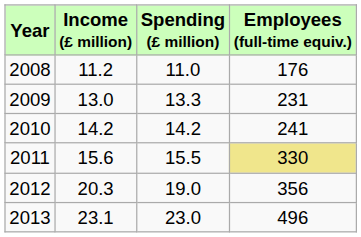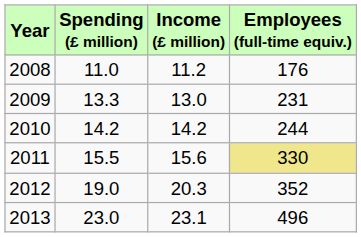 <table class="wikitable" style="font-size:95%; text-align:center; margin-left:10px; float:right;">
 <tr>
 <th style="background:#cfb;">Year</th>
+<th style="background:#cfb;">Spending<br><small>(£ million)</small></th>
 <th style="background:#cfb;">Income<br><small>(£ million)</small></th>
-<th style="background:#cfb;">Spending<br><small>(£ million)</small></th>
 <th style="background:#cfb;">Employees<br><small>(full-time equiv.)</small></th>
 </tr>
 <tr>
 <td>2008</td>
+<td>11.0</td>
 <td>11.2</td>
-<td>11.0</td>
 <td>176</td>
 </tr>
 <tr>
 <td>2009</td>
+<td>13.3</td>
 <td>13.0</td>
-<td>13.3</td>
 <td>231</td>
 </tr>
 <tr>
 <td>2010</td>
 <td>14.2</td>
 <td>14.2</td>
-<td>241</td>
+<td>244</td>
 </tr>
 <tr>
 <td>2011</td>
+<td>15.5</td>
 <td>15.6</td>
-<td>15.5</td>
 <td style="background: khaki;">330</td>
 </tr>
 <tr>
 <td>2012</td>
+<td>19.0</td>
 <td>20.3</td>
-<td>19.0</td>
-<td>356</td>
+<td>352</td>
 </tr>
 <tr>
 <td>2013</td>
+<td>23.0</td>
 <td>23.1</td>
-<td>23.0</td>
 <td>496</td>
 </tr>
 </table>
